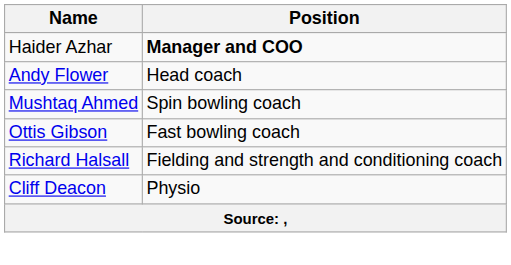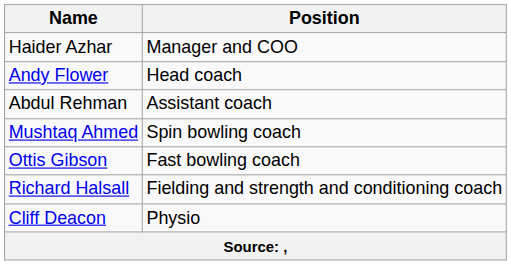 <table class="wikitable sortable">
 <tr>
 <th>Name</th>
 <th>Position</th>
 </tr>
 <tr>
 <td>Haider Azhar</td>
-<td><strong>Manager and COO</strong></td>
+<td>Manager and COO</td>
 </tr>
 <tr>
 <td><a href='#'>Andy Flower</a></td>
 <td>Head coach</td>
+</tr>
+<tr>
+<td>Abdul Rehman</td>
+<td>Assistant coach</td>
 </tr>
 <tr>
 <td><a href='#'>Mushtaq Ahmed</a></td>
 <td>Spin bowling coach</td>
 </tr>
 <tr>
 <td><a href='#'>Ottis Gibson</a></td>
 <td>Fast bowling coach</td>
 </tr>
 <tr>
 <td><a href='#'>Richard Halsall</a></td>
 <td>Fielding and strength and conditioning coach</td>
 </tr>
 <tr>
 <td><a href='#'>Cliff Deacon</a></td>
 <td>Physio</td>
 </tr>
 <tr>
 <th colspan="2" style="text-align: center;"><small>Source: ,</small></th>
 </tr>
 </table>
